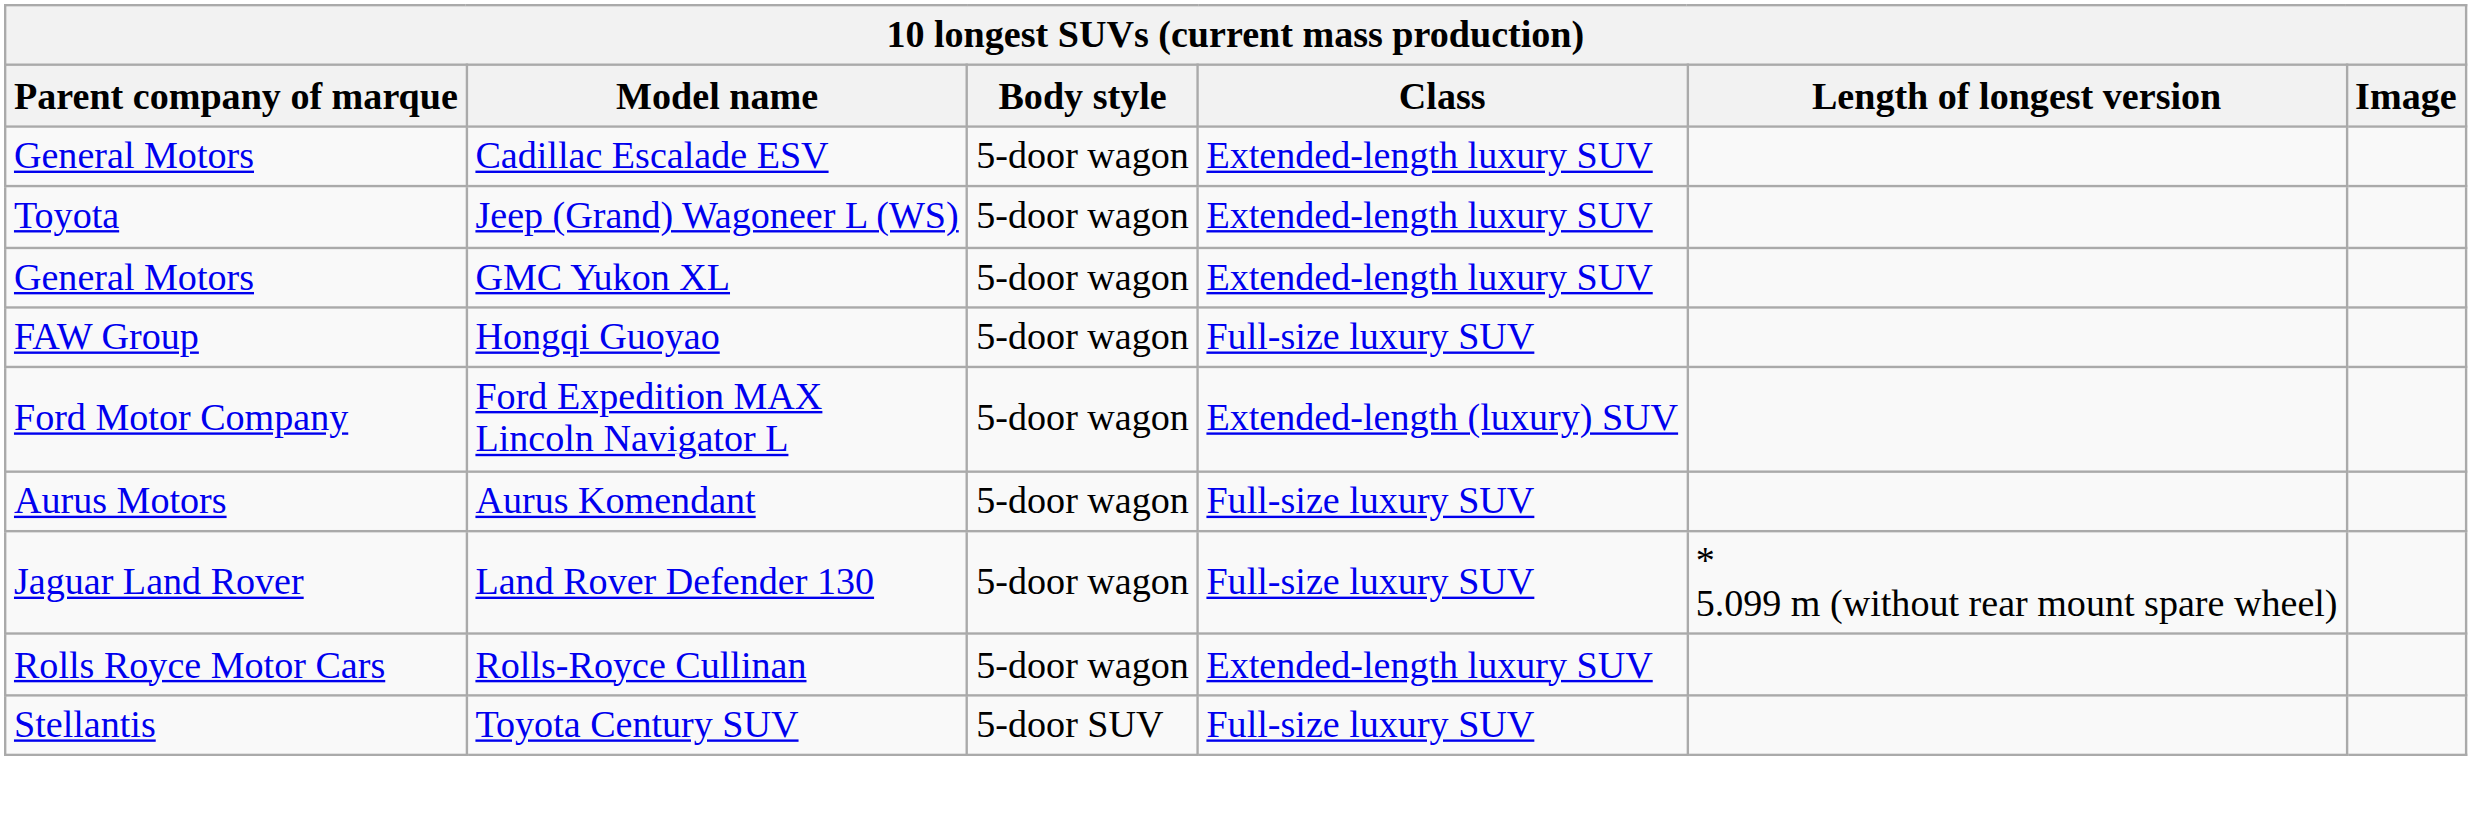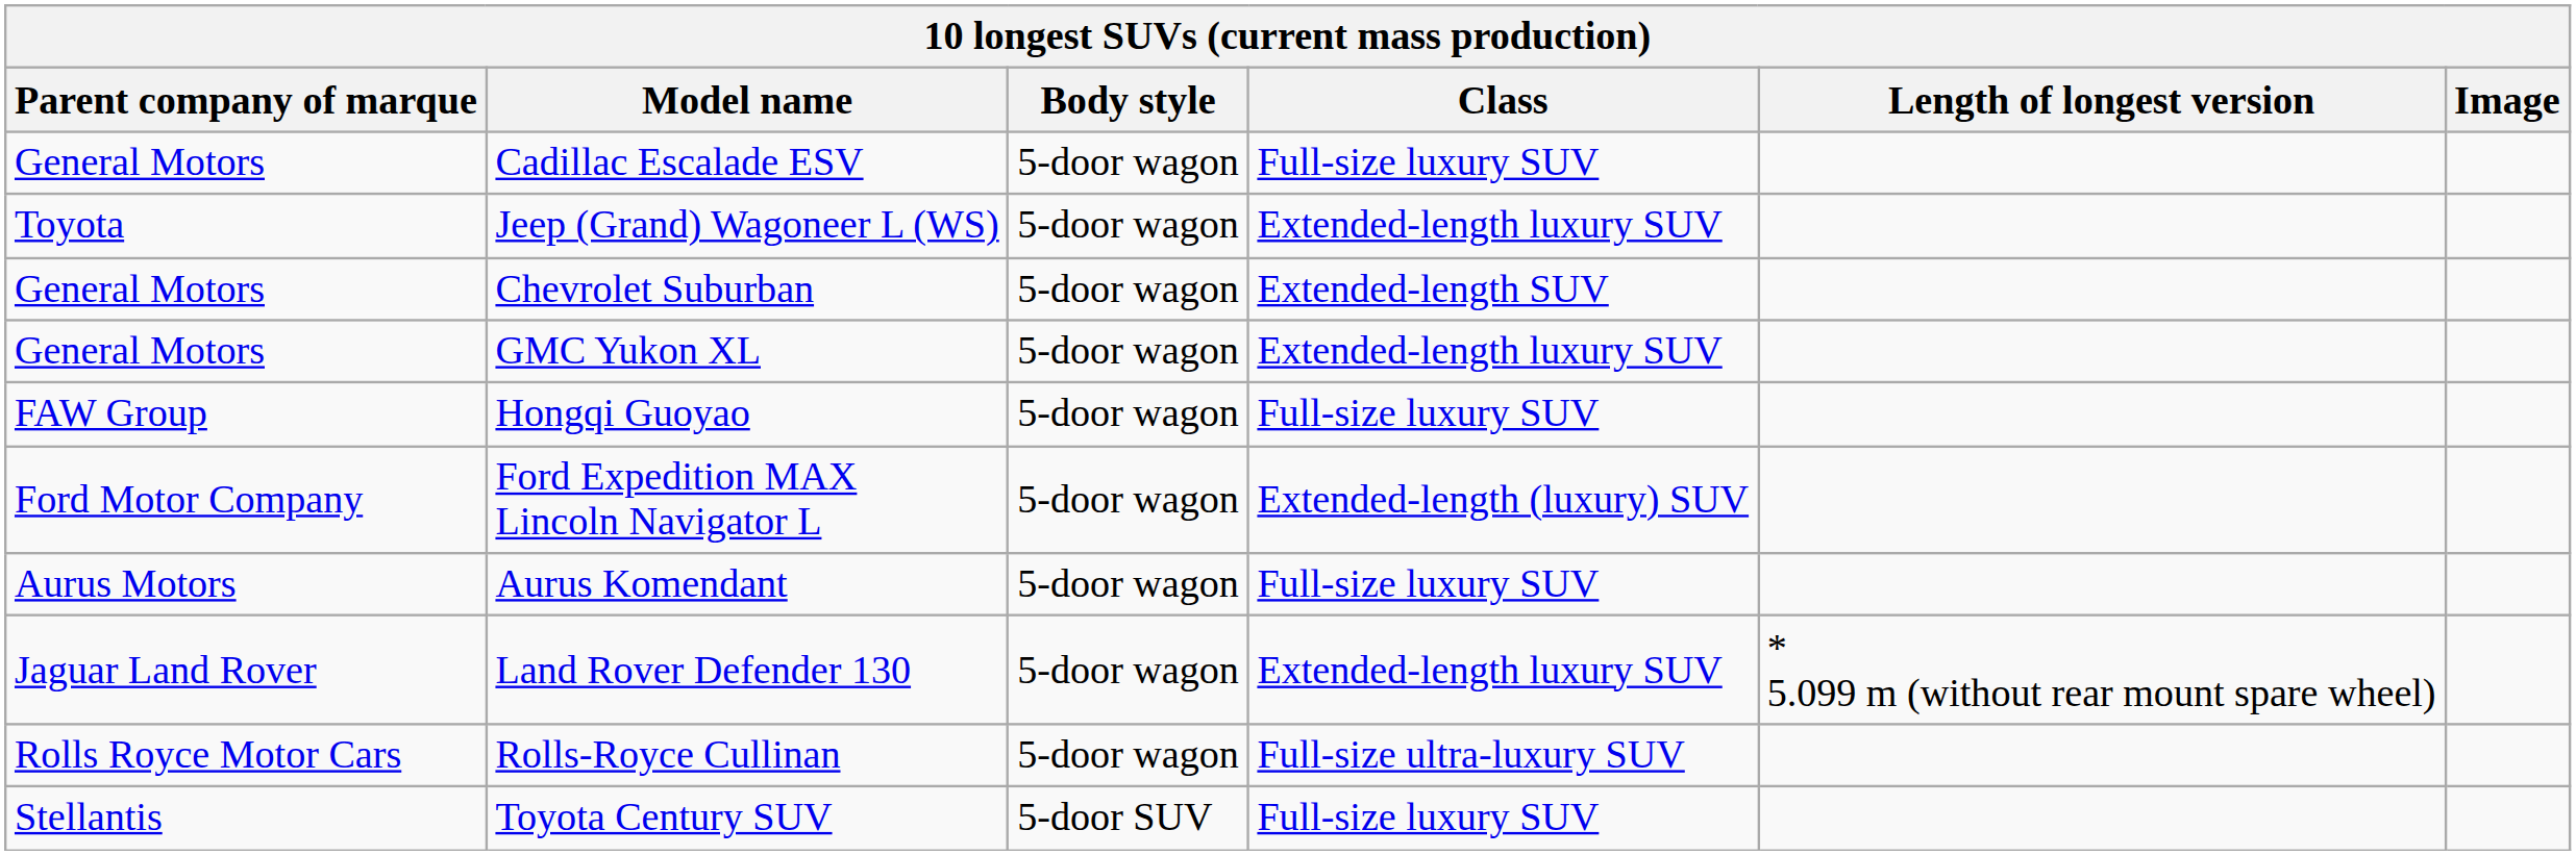 <table class="wikitable">
 <tr>
 <th colspan="6">10 longest SUVs (current mass production)</th>
 </tr>
 <tr>
 <th>Parent company of marque</th>
 <th>Model name</th>
 <th>Body style</th>
 <th>Class</th>
 <th>Length of longest version</th>
 <th>Image</th>
 </tr>
 <tr>
 <td><a href='#'>General Motors</a></td>
 <td><a href='#'>Cadillac Escalade ESV</a></td>
 <td>5-door wagon</td>
-<td><a href='#'>Extended-length luxury SUV</a></td>
+<td><a href='#'>Full-size luxury SUV</a></td>
 <td></td>
 <td></td>
 </tr>
 <tr>
 <td><a href='#'>Toyota</a></td>
 <td><a href='#'>Jeep (Grand) Wagoneer L (WS)</a></td>
 <td>5-door wagon</td>
 <td><a href='#'>Extended-length luxury SUV</a></td>
+<td></td>
+<td></td>
+</tr>
+<tr>
+<td><a href='#'>General Motors</a></td>
+<td><a href='#'>Chevrolet Suburban</a></td>
+<td>5-door wagon</td>
+<td><a href='#'>Extended-length SUV</a></td>
 <td></td>
 <td></td>
 </tr>
 <tr>
 <td><a href='#'>General Motors</a></td>
 <td><a href='#'>GMC Yukon XL</a></td>
 <td>5-door wagon</td>
 <td><a href='#'>Extended-length luxury SUV</a></td>
 <td></td>
 <td></td>
 </tr>
 <tr>
 <td><a href='#'>FAW Group</a></td>
 <td><a href='#'>Hongqi Guoyao</a></td>
 <td>5-door wagon</td>
 <td><a href='#'>Full-size luxury SUV</a></td>
 <td></td>
 <td></td>
 </tr>
 <tr>
 <td><a href='#'>Ford Motor Company</a></td>
 <td><a href='#'>Ford Expedition MAX</a><br><a href='#'>Lincoln Navigator L</a></td>
 <td>5-door wagon</td>
 <td><a href='#'>Extended-length (luxury) SUV</a></td>
 <td></td>
 <td></td>
 </tr>
 <tr>
 <td><a href='#'>Aurus Motors</a></td>
 <td><a href='#'>Aurus Komendant</a></td>
 <td>5-door wagon</td>
 <td><a href='#'>Full-size luxury SUV</a></td>
 <td></td>
 <td></td>
 </tr>
 <tr>
 <td><a href='#'>Jaguar Land Rover</a></td>
 <td><a href='#'>Land Rover Defender 130</a></td>
 <td>5-door wagon</td>
-<td><a href='#'>Full-size luxury SUV</a></td>
+<td><a href='#'>Extended-length luxury SUV</a></td>
 <td>*<br>5.099 m (without rear mount spare wheel)</td>
 <td></td>
 </tr>
 <tr>
 <td><a href='#'>Rolls Royce Motor Cars</a></td>
 <td><a href='#'>Rolls-Royce Cullinan</a></td>
 <td>5-door wagon</td>
-<td><a href='#'>Extended-length luxury SUV</a></td>
+<td><a href='#'>Full-size ultra-luxury SUV</a></td>
 <td></td>
 <td></td>
 </tr>
 <tr>
 <td><a href='#'>Stellantis</a></td>
 <td><a href='#'>Toyota Century SUV</a></td>
 <td>5-door SUV</td>
 <td><a href='#'>Full-size luxury SUV</a></td>
 <td></td>
 <td></td>
 </tr>
 </table>
